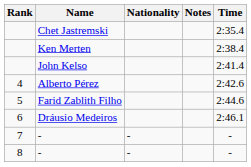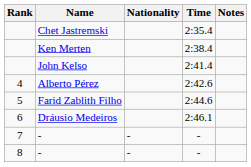 <table class="wikitable sortable" style="text-align:center">
 <tr>
 <th>Rank</th>
 <th>Name</th>
 <th>Nationality</th>
+<th>Time</th>
 <th>Notes</th>
-<th>Time</th>
 </tr>
 <tr>
 <td></td>
 <td align=left><a href='#'>Chet Jastremski</a></td>
 <td align=left></td>
+<td>2:35.4</td>
 <td></td>
-<td>2:35.4</td>
 </tr>
 <tr>
 <td></td>
 <td align=left><a href='#'>Ken Merten</a></td>
 <td align=left></td>
+<td>2:38.4</td>
 <td></td>
-<td>2:38.4</td>
 </tr>
 <tr>
 <td></td>
 <td align=left><a href='#'>John Kelso</a></td>
 <td align=left></td>
+<td>2:41.4</td>
 <td></td>
-<td>2:41.4</td>
 </tr>
 <tr>
 <td>4</td>
 <td align=left><a href='#'>Alberto Pérez</a></td>
 <td align=left></td>
+<td>2:42.6</td>
 <td></td>
-<td>2:42.6</td>
 </tr>
 <tr>
 <td>5</td>
 <td align=left><a href='#'>Farid Zablith Filho</a></td>
 <td align=left></td>
+<td>2:44.6</td>
 <td></td>
-<td>2:44.6</td>
 </tr>
 <tr>
 <td>6</td>
 <td align=left><a href='#'>Dráusio Medeiros</a></td>
 <td align=left></td>
+<td>2:46.1</td>
 <td></td>
-<td>2:46.1</td>
 </tr>
 <tr>
 <td>7</td>
 <td align=left>-</td>
 <td align=left>-</td>
+<td>-</td>
 <td></td>
-<td>-</td>
 </tr>
 <tr>
 <td>8</td>
 <td align=left>-</td>
 <td align=left>-</td>
+<td>-</td>
 <td></td>
-<td>-</td>
 </tr>
 </table>
